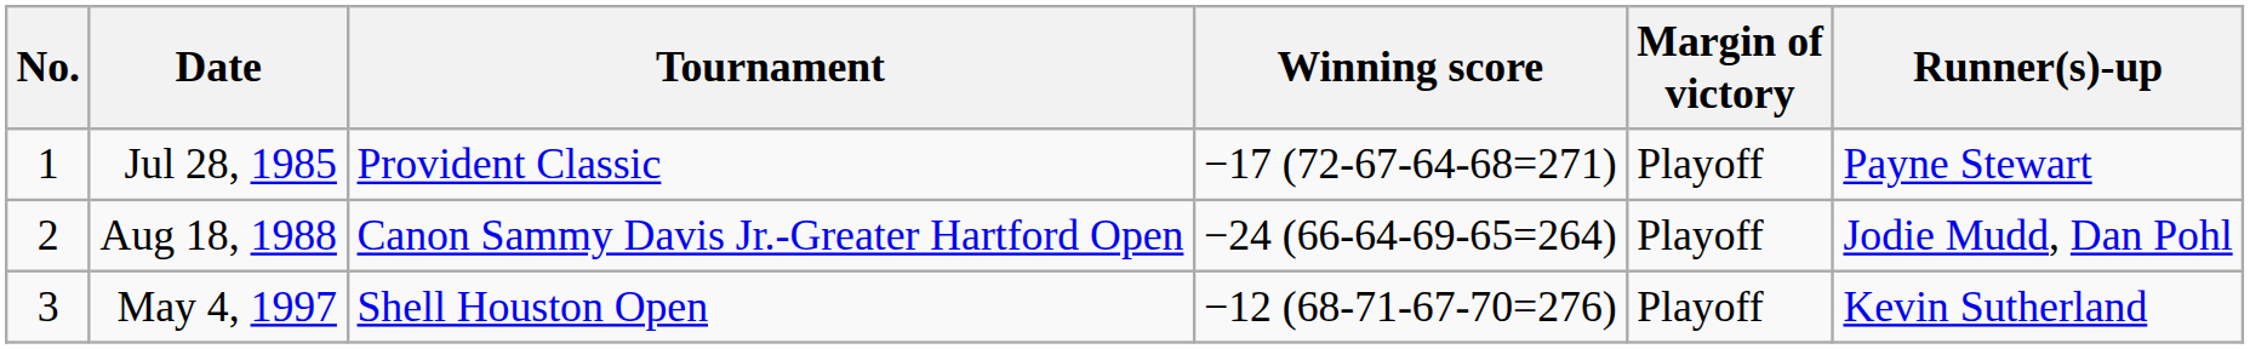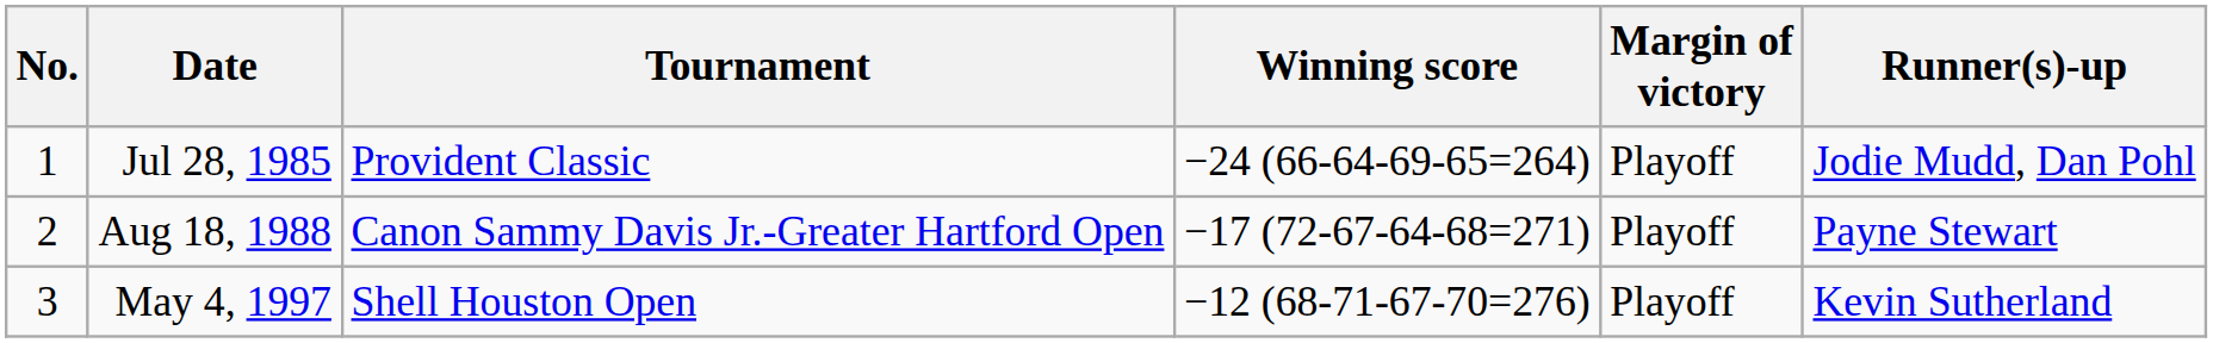 <table class="wikitable" style="font-size:95%;">
 <tr>
 <th>No.</th>
 <th>Date</th>
 <th>Tournament</th>
 <th>Winning score</th>
 <th>Margin of<br>victory</th>
 <th>Runner(s)-up</th>
 </tr>
 <tr>
 <td align=center>1</td>
 <td align=right>Jul 28, <a href='#'>1985</a></td>
 <td><a href='#'>Provident Classic</a></td>
-<td>−17 (72-67-64-68=271)</td>
+<td>−24 (66-64-69-65=264)</td>
 <td>Playoff</td>
-<td> <a href='#'>Payne Stewart</a></td>
+<td> <a href='#'>Jodie Mudd</a>,  <a href='#'>Dan Pohl</a></td>
 </tr>
 <tr>
 <td align=center>2</td>
 <td align=right>Aug 18, <a href='#'>1988</a></td>
 <td><a href='#'>Canon Sammy Davis Jr.-Greater Hartford Open</a></td>
-<td>−24 (66-64-69-65=264)</td>
+<td>−17 (72-67-64-68=271)</td>
 <td>Playoff</td>
-<td> <a href='#'>Jodie Mudd</a>,  <a href='#'>Dan Pohl</a></td>
+<td> <a href='#'>Payne Stewart</a></td>
 </tr>
 <tr>
 <td align=center>3</td>
 <td align=right>May 4, <a href='#'>1997</a></td>
 <td><a href='#'>Shell Houston Open</a></td>
 <td>−12 (68-71-67-70=276)</td>
 <td>Playoff</td>
 <td> <a href='#'>Kevin Sutherland</a></td>
 </tr>
 </table>
